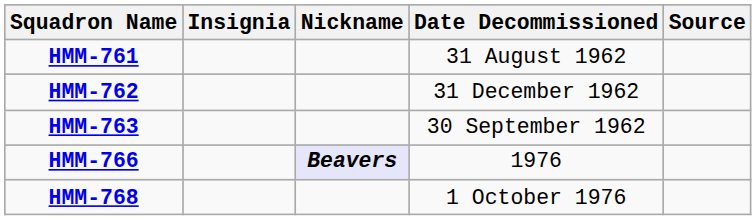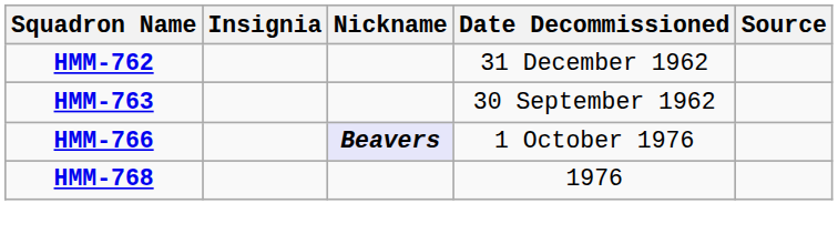 <table class="wikitable" style="text-align:center;">
 <tr>
 <th>Squadron Name</th>
 <th>Insignia</th>
 <th>Nickname</th>
 <th>Date Decommissioned</th>
 <th>Source</th>
-</tr>
-<tr>
-<td><strong><a href='#'>HMM-761</a></strong></td>
-<td></td>
-<td></td>
-<td>31 August 1962</td>
-<td></td>
 </tr>
 <tr>
 <td><strong><a href='#'>HMM-762</a></strong></td>
 <td></td>
 <td></td>
 <td>31 December 1962</td>
 <td></td>
 </tr>
 <tr>
 <td><strong><a href='#'>HMM-763</a></strong></td>
 <td></td>
 <td></td>
 <td>30 September 1962</td>
 <td></td>
 </tr>
 <tr>
 <td><strong><a href='#'>HMM-766</a></strong></td>
 <td></td>
 <td style="background: lavender;"><strong><em>Beavers</em></strong></td>
-<td>1976</td>
+<td>1 October 1976</td>
 <td></td>
 </tr>
 <tr>
 <td><strong><a href='#'>HMM-768</a></strong></td>
 <td></td>
 <td></td>
-<td>1 October 1976</td>
+<td>1976</td>
 <td></td>
 </tr>
 </table>
